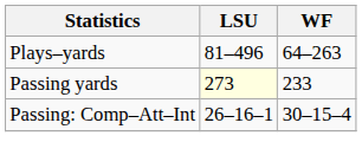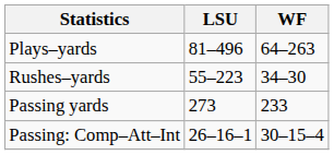 <table class="wikitable">
 <tr>
 <th>Statistics</th>
 <th>LSU</th>
 <th>WF</th>
 </tr>
 <tr>
 <td>Plays–yards</td>
 <td>81–496</td>
 <td>64–263</td>
 </tr>
 <tr>
+<td>Rushes–yards</td>
+<td>55–223</td>
+<td>34–30</td>
+</tr>
+<tr>
 <td>Passing yards</td>
-<td style="background: lightyellow;">273</td>
+<td>273</td>
 <td>233</td>
 </tr>
 <tr>
 <td>Passing: Comp–Att–Int</td>
 <td>26–16–1</td>
 <td>30–15–4</td>
 </tr>
 <tr>
 </tr>
 </table>
